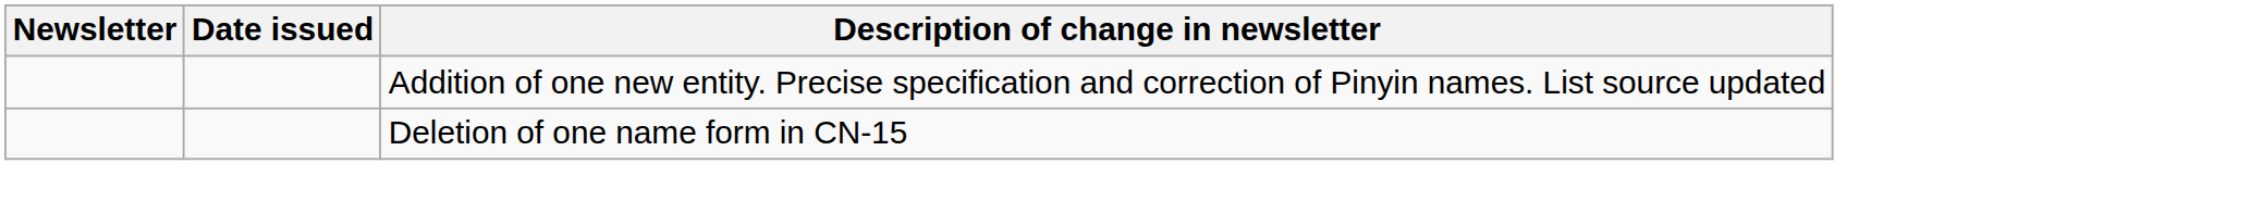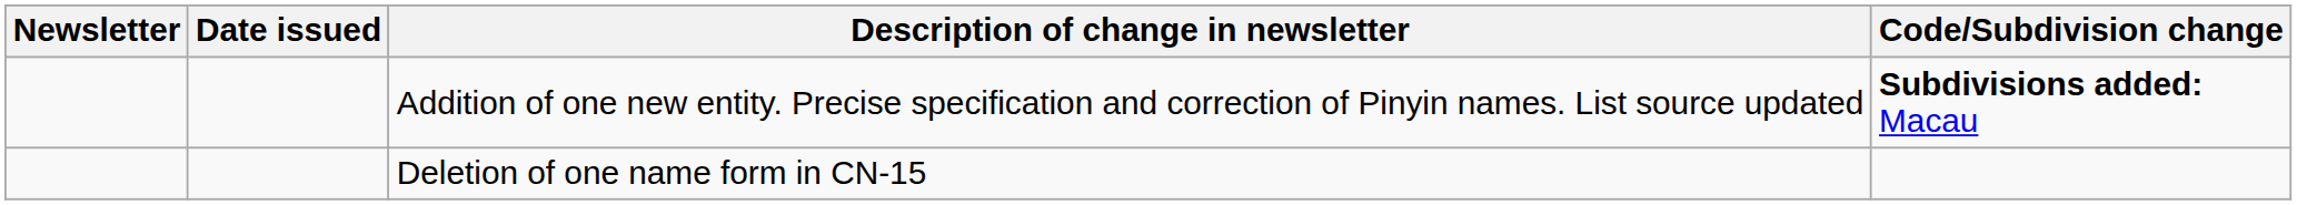 <table class="wikitable">
 <tr>
 <th>Newsletter</th>
 <th>Date issued</th>
 <th>Description of change in newsletter</th>
+<th>Code/Subdivision change</th>
 </tr>
 <tr>
 <td id="I-2"></td>
 <td></td>
 <td>Addition of one new entity. Precise specification and correction of Pinyin names. List source updated</td>
+<td style=white-space:nowrap><strong>Subdivisions added:</strong><br>  <a href='#'>Macau</a></td>
 </tr>
 <tr>
 <td id="I-6"></td>
 <td></td>
 <td>Deletion of one name form in CN-15</td>
+<td></td>
 </tr>
 </table>
